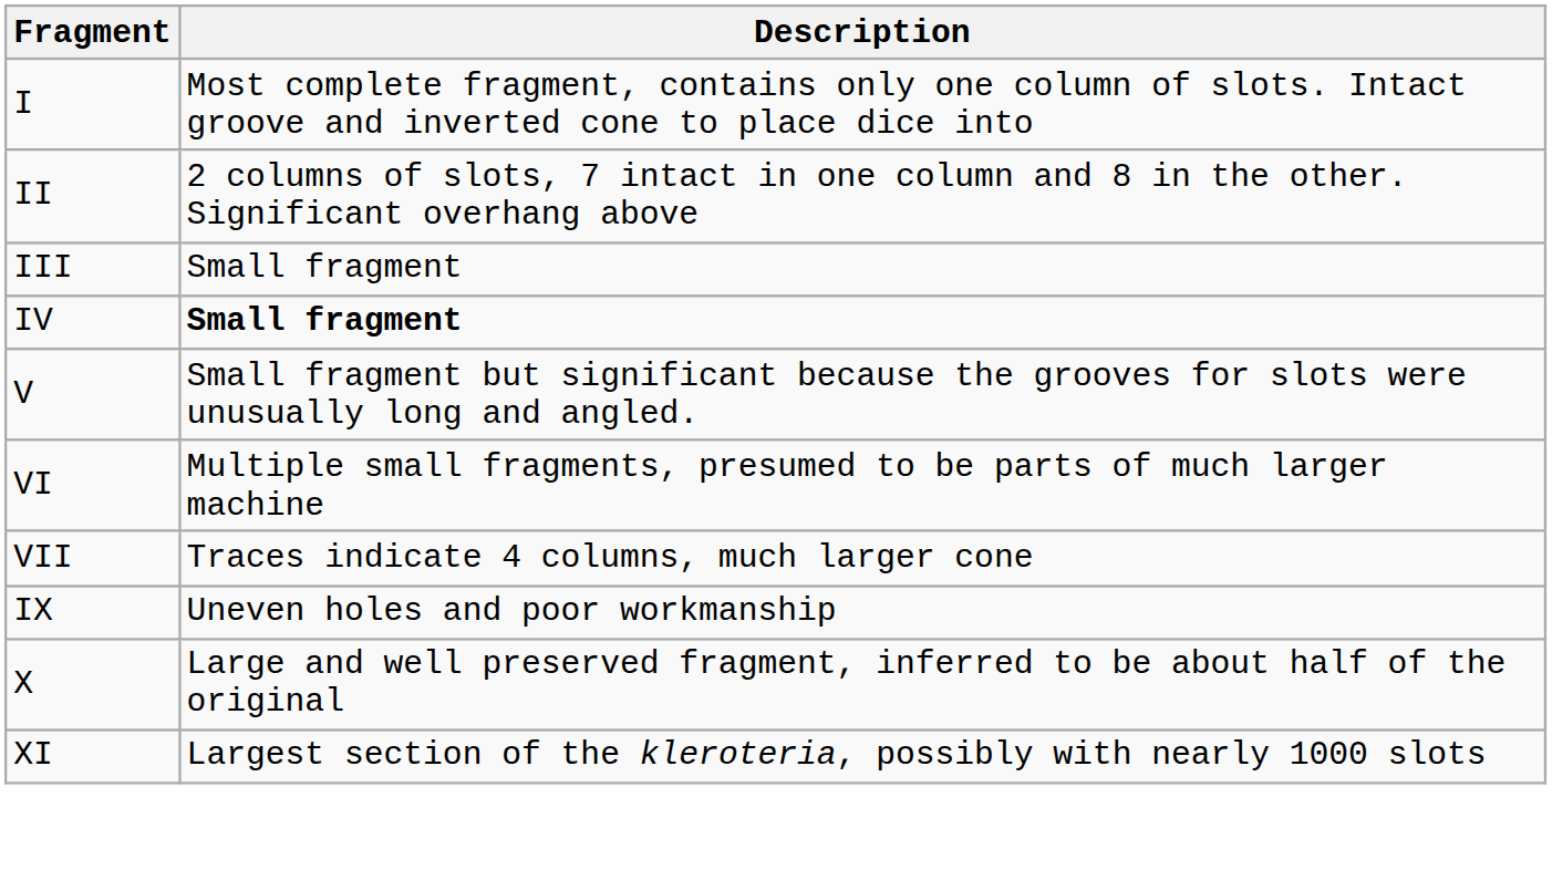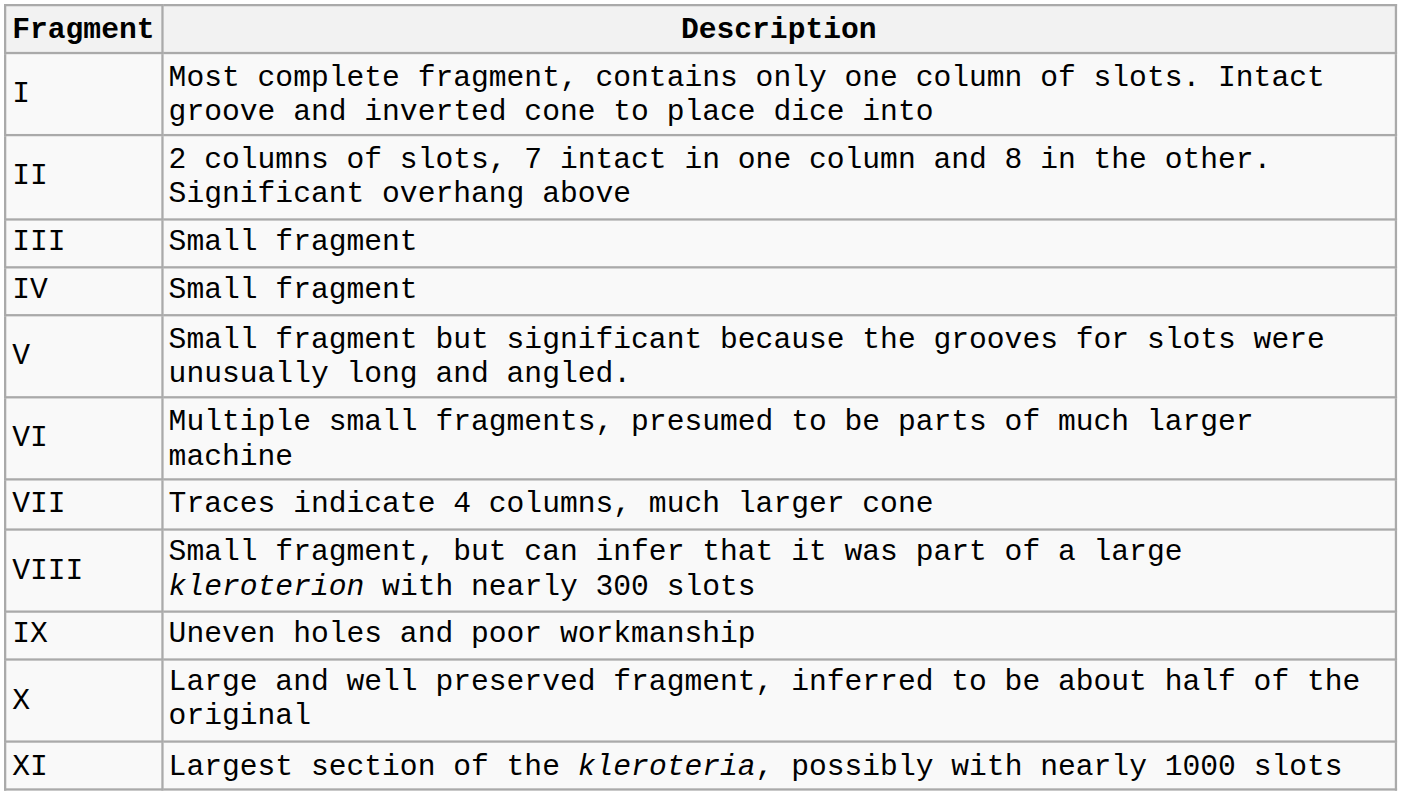 <table class="wikitable">
 <tr>
 <th>Fragment</th>
 <th>Description</th>
 </tr>
 <tr>
 <td>I</td>
 <td>Most complete fragment, contains only one column of slots. Intact groove and inverted cone to place dice into</td>
 </tr>
 <tr>
 <td>II</td>
 <td>2 columns of slots, 7 intact in one column and 8 in the other. Significant overhang above</td>
 </tr>
 <tr>
 <td>III</td>
 <td>Small fragment</td>
 </tr>
 <tr>
 <td>IV</td>
-<td><strong>Small fragment</strong></td>
+<td>Small fragment</td>
 </tr>
 <tr>
 <td>V</td>
 <td>Small fragment but significant because the grooves for slots were unusually long and angled.</td>
 </tr>
 <tr>
 <td>VI</td>
 <td>Multiple small fragments, presumed to be parts of much larger machine</td>
 </tr>
 <tr>
 <td>VII</td>
 <td>Traces indicate 4 columns, much larger cone</td>
 </tr>
 <tr>
+<td>VIII</td>
+<td>Small fragment, but can infer that it was part of a large <em>kleroterion</em> with nearly 300 slots</td>
+</tr>
+<tr>
 <td>IX</td>
 <td>Uneven holes and poor workmanship</td>
 </tr>
 <tr>
 <td>X</td>
 <td>Large and well preserved fragment, inferred to be about half of the original</td>
 </tr>
 <tr>
 <td>XI</td>
 <td>Largest section of the <em>kleroteria</em>, possibly with nearly 1000 slots</td>
 </tr>
 </table>
